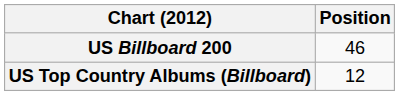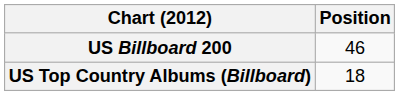 <table class="wikitable plainrowheaders" style="text-align:center;">
 <tr>
 <th>Chart (2012)</th>
 <th>Position</th>
 </tr>
 <tr>
 <th scope="row">US <em>Billboard</em> 200</th>
 <td>46</td>
 </tr>
 <tr>
 <th scope="row">US Top Country Albums (<em>Billboard</em>)</th>
-<td>12</td>
+<td>18</td>
 </tr>
 </table>
